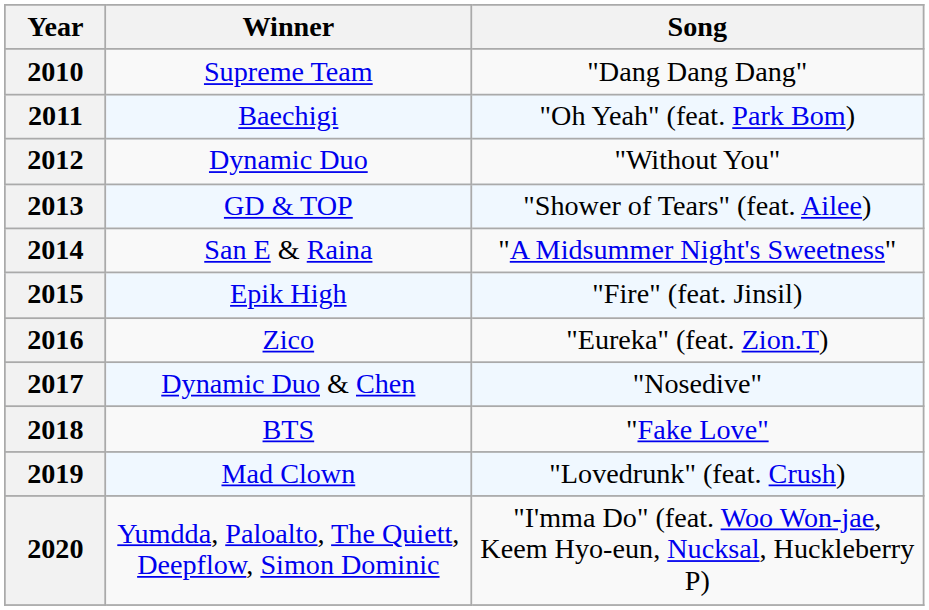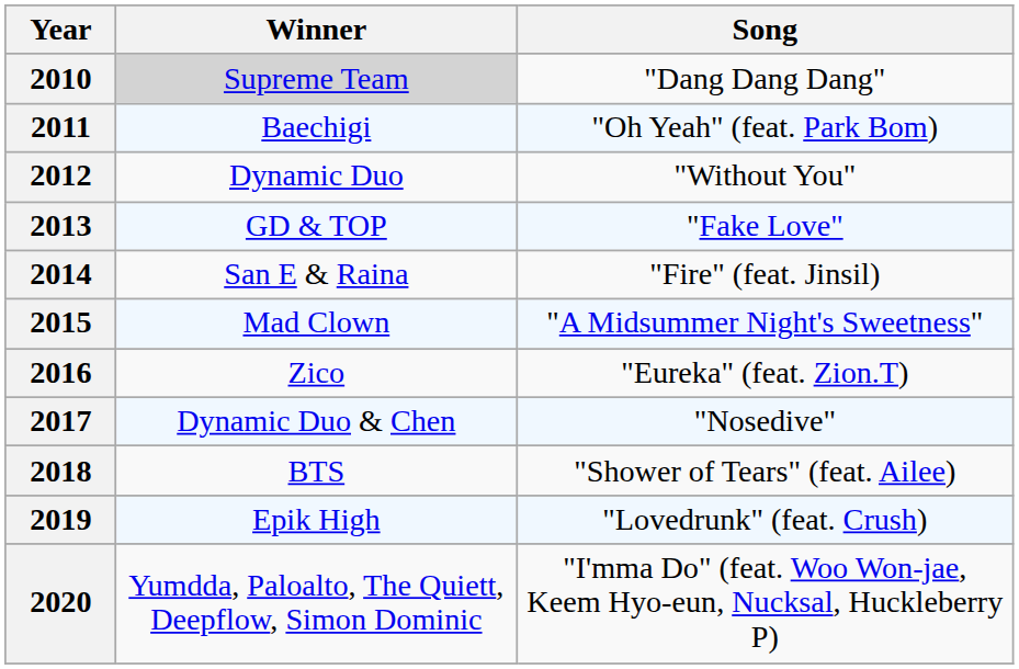 <table class="wikitable plainrowheaders" style="text-align: center">
 <tr>
 <th scope="col" width="50">Year</th>
 <th scope="col" width="200">Winner</th>
 <th scope="col" width="250">Song</th>
 </tr>
 <tr>
 <th scope="row" style="text-align:center;">2010</th>
-<td><a href='#'>Supreme Team</a></td>
+<td style="background: lightgrey;"><a href='#'>Supreme Team</a></td>
 <td>"Dang Dang Dang"</td>
 </tr>
 <tr style="background:#F0F8FF">
 <th scope="row" style="text-align:center;">2011</th>
 <td><a href='#'>Baechigi</a></td>
 <td>"Oh Yeah" (feat. <a href='#'>Park Bom</a>)</td>
 </tr>
 <tr>
 <th scope="row" style="text-align:center;">2012</th>
 <td><a href='#'>Dynamic Duo</a></td>
 <td>"Without You"</td>
 </tr>
 <tr style="background:#F0F8FF">
 <th scope="row" style="text-align:center;">2013</th>
 <td><a href='#'>GD & TOP</a></td>
-<td>"Shower of Tears" (feat. <a href='#'>Ailee</a>)</td>
+<td>"<a href='#'>Fake Love"</a></td>
 </tr>
 <tr>
 <th scope="row" style="text-align:center;">2014</th>
 <td><a href='#'>San E</a> & <a href='#'>Raina</a></td>
-<td>"<a href='#'>A Midsummer Night's Sweetness</a>"</td>
+<td>"Fire" (feat. Jinsil)</td>
 </tr>
 <tr style="background:#F0F8FF">
 <th scope="row" style="text-align:center;">2015</th>
-<td><a href='#'>Epik High</a></td>
-<td>"Fire" (feat. Jinsil)</td>
+<td><a href='#'>Mad Clown</a></td>
+<td>"<a href='#'>A Midsummer Night's Sweetness</a>"</td>
 </tr>
 <tr>
 <th scope="row" style="text-align:center;">2016</th>
 <td><a href='#'>Zico</a></td>
 <td>"Eureka" (feat. <a href='#'>Zion.T</a>)</td>
 </tr>
 <tr style="background:#F0F8FF">
 <th scope="row" style="text-align:center;">2017</th>
 <td><a href='#'>Dynamic Duo</a> & <a href='#'>Chen</a></td>
 <td>"Nosedive"</td>
 </tr>
 <tr>
 <th scope="row" style="text-align:center;">2018</th>
 <td><a href='#'>BTS</a></td>
-<td>"<a href='#'>Fake Love"</a></td>
+<td>"Shower of Tears" (feat. <a href='#'>Ailee</a>)</td>
 </tr>
 <tr style="background:#F0F8FF">
 <th scope="row" style="text-align:center;">2019</th>
-<td><a href='#'>Mad Clown</a></td>
+<td><a href='#'>Epik High</a></td>
 <td>"Lovedrunk" (feat. <a href='#'>Crush</a>)</td>
 </tr>
 <tr>
 <th scope="row" style="text-align:center;">2020</th>
 <td><a href='#'>Yumdda</a>, <a href='#'>Paloalto</a>, <a href='#'>The Quiett</a>, <a href='#'>Deepflow</a>, <a href='#'>Simon Dominic</a></td>
 <td>"I'mma Do" (feat. <a href='#'>Woo Won-jae</a>, Keem Hyo-eun, <a href='#'>Nucksal</a>, Huckleberry P)</td>
 </tr>
 </table>
